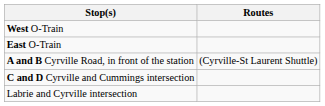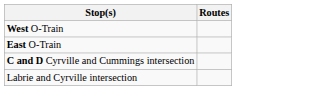 <table class="wikitable">
 <tr>
 <th>Stop(s)</th>
 <th>Routes</th>
 </tr>
 <tr>
 <td><strong>West</strong> O-Train</td>
 <td></td>
 </tr>
 <tr>
 <td><strong>East</strong> O-Train</td>
 <td></td>
 </tr>
 <tr>
-<td><strong>A and B</strong> Cyrville Road, in front of the station</td>
-<td> (Cyrville-St Laurent Shuttle)</td>
-</tr>
-<tr>
 <td><strong>C and D</strong> Cyrville and Cummings intersection</td>
 <td></td>
 </tr>
 <tr>
 <td>Labrie and Cyrville intersection</td>
 <td></td>
 </tr>
 </table>
